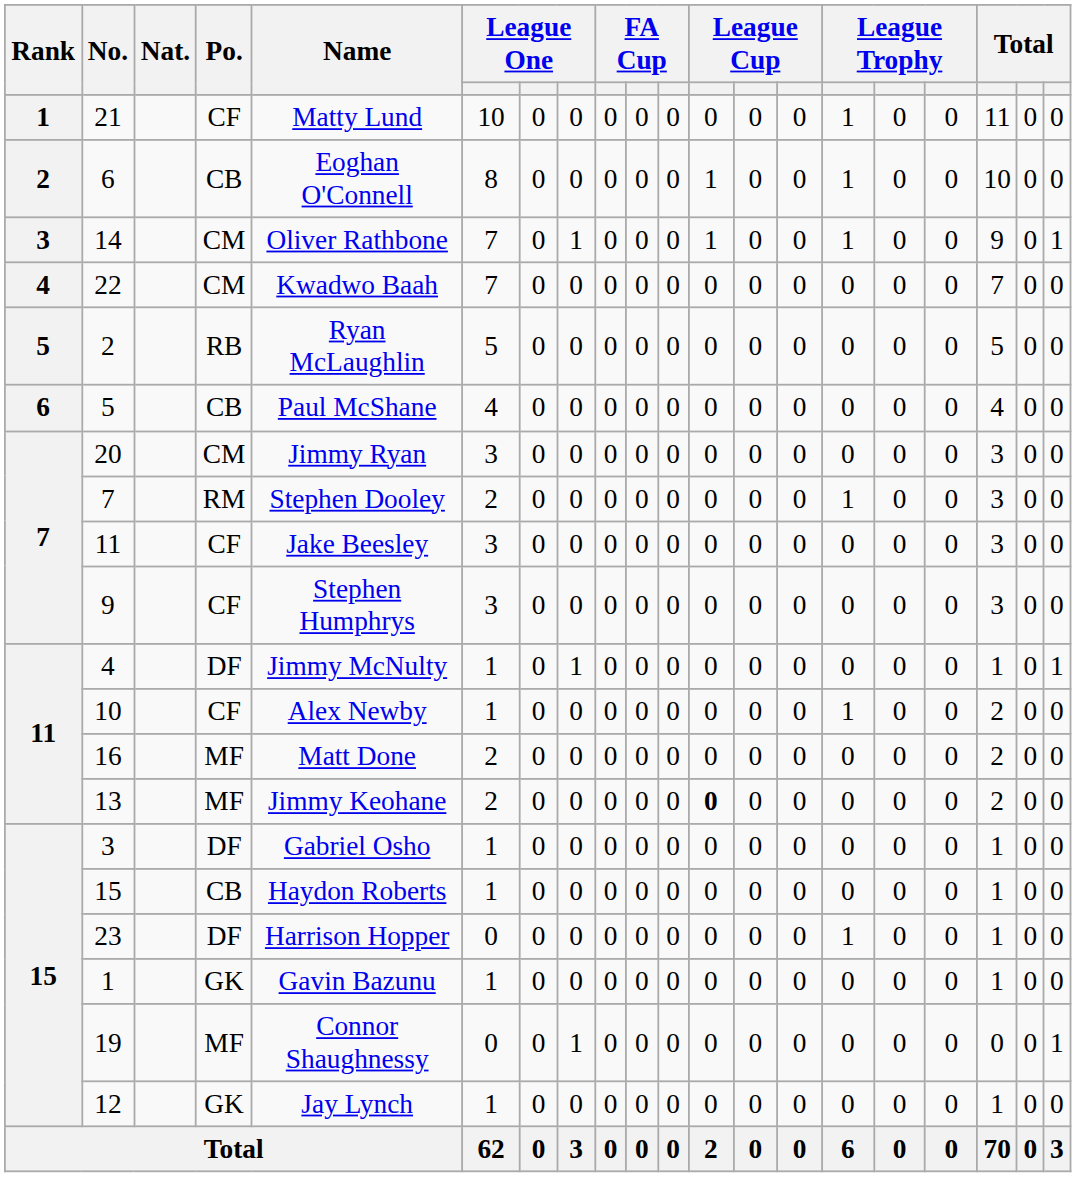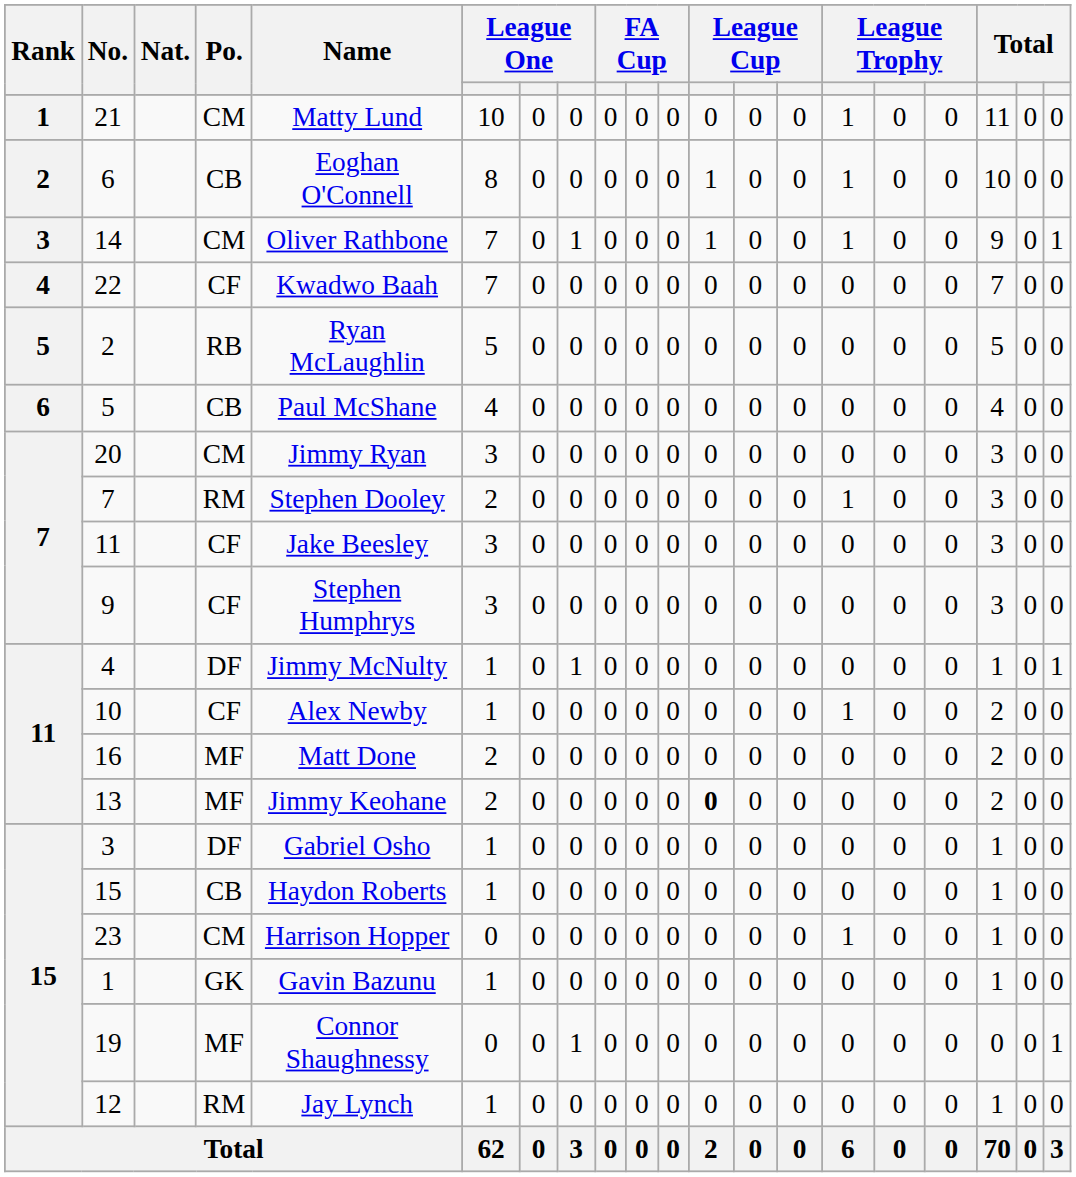 <table class="wikitable" style="text-align:center; font-size:95%; width:95%;">
 <tr>
 <th rowspan=2>Rank</th>
 <th rowspan=2>No.</th>
 <th rowspan=2>Nat.</th>
 <th rowspan=2>Po.</th>
 <th rowspan=2>Name</th>
 <th colspan=3><a href='#'>League One</a></th>
 <th colspan=3><a href='#'>FA Cup</a></th>
 <th colspan=3><a href='#'>League Cup</a></th>
 <th colspan=3><a href='#'>League Trophy</a></th>
 <th colspan=3>Total</th>
 </tr>
 <tr>
 <th></th>
 <th></th>
 <th></th>
 <th></th>
 <th></th>
 <th></th>
 <th></th>
 <th></th>
 <th></th>
 <th></th>
 <th></th>
 <th></th>
 <th></th>
 <th></th>
 <th></th>
 </tr>
 <tr>
 <th>1</th>
 <td>21</td>
 <td></td>
-<td>CF</td>
+<td>CM</td>
 <td><a href='#'>Matty Lund</a></td>
 <td>10</td>
 <td>0</td>
 <td>0</td>
 <td>0</td>
 <td>0</td>
 <td>0</td>
 <td>0</td>
 <td>0</td>
 <td>0</td>
 <td>1</td>
 <td>0</td>
 <td>0</td>
 <td>11</td>
 <td>0</td>
 <td>0</td>
 </tr>
 <tr>
 <th>2</th>
 <td>6</td>
 <td></td>
 <td>CB</td>
 <td><a href='#'>Eoghan O'Connell</a></td>
 <td>8</td>
 <td>0</td>
 <td>0</td>
 <td>0</td>
 <td>0</td>
 <td>0</td>
 <td>1</td>
 <td>0</td>
 <td>0</td>
 <td>1</td>
 <td>0</td>
 <td>0</td>
 <td>10</td>
 <td>0</td>
 <td>0</td>
 </tr>
 <tr>
 <th>3</th>
 <td>14</td>
 <td></td>
 <td>CM</td>
 <td><a href='#'>Oliver Rathbone</a></td>
 <td>7</td>
 <td>0</td>
 <td>1</td>
 <td>0</td>
 <td>0</td>
 <td>0</td>
 <td>1</td>
 <td>0</td>
 <td>0</td>
 <td>1</td>
 <td>0</td>
 <td>0</td>
 <td>9</td>
 <td>0</td>
 <td>1</td>
 </tr>
 <tr>
 <th>4</th>
 <td>22</td>
 <td></td>
-<td>CM</td>
+<td>CF</td>
 <td><a href='#'>Kwadwo Baah</a></td>
 <td>7</td>
 <td>0</td>
 <td>0</td>
 <td>0</td>
 <td>0</td>
 <td>0</td>
 <td>0</td>
 <td>0</td>
 <td>0</td>
 <td>0</td>
 <td>0</td>
 <td>0</td>
 <td>7</td>
 <td>0</td>
 <td>0</td>
 </tr>
 <tr>
 <th>5</th>
 <td>2</td>
 <td></td>
 <td>RB</td>
 <td><a href='#'>Ryan McLaughlin</a></td>
 <td>5</td>
 <td>0</td>
 <td>0</td>
 <td>0</td>
 <td>0</td>
 <td>0</td>
 <td>0</td>
 <td>0</td>
 <td>0</td>
 <td>0</td>
 <td>0</td>
 <td>0</td>
 <td>5</td>
 <td>0</td>
 <td>0</td>
 </tr>
 <tr>
 <th>6</th>
 <td>5</td>
 <td></td>
 <td>CB</td>
 <td><a href='#'>Paul McShane</a></td>
 <td>4</td>
 <td>0</td>
 <td>0</td>
 <td>0</td>
 <td>0</td>
 <td>0</td>
 <td>0</td>
 <td>0</td>
 <td>0</td>
 <td>0</td>
 <td>0</td>
 <td>0</td>
 <td>4</td>
 <td>0</td>
 <td>0</td>
 </tr>
 <tr>
 <th rowspan="4">7</th>
 <td>20</td>
 <td></td>
 <td>CM</td>
 <td><a href='#'>Jimmy Ryan</a></td>
 <td>3</td>
 <td>0</td>
 <td>0</td>
 <td>0</td>
 <td>0</td>
 <td>0</td>
 <td>0</td>
 <td>0</td>
 <td>0</td>
 <td>0</td>
 <td>0</td>
 <td>0</td>
 <td>3</td>
 <td>0</td>
 <td>0</td>
 </tr>
 <tr>
 <td>7</td>
 <td></td>
 <td>RM</td>
 <td><a href='#'>Stephen Dooley</a></td>
 <td>2</td>
 <td>0</td>
 <td>0</td>
 <td>0</td>
 <td>0</td>
 <td>0</td>
 <td>0</td>
 <td>0</td>
 <td>0</td>
 <td>1</td>
 <td>0</td>
 <td>0</td>
 <td>3</td>
 <td>0</td>
 <td>0</td>
 </tr>
 <tr>
 <td>11</td>
 <td></td>
 <td>CF</td>
 <td><a href='#'>Jake Beesley</a></td>
 <td>3</td>
 <td>0</td>
 <td>0</td>
 <td>0</td>
 <td>0</td>
 <td>0</td>
 <td>0</td>
 <td>0</td>
 <td>0</td>
 <td>0</td>
 <td>0</td>
 <td>0</td>
 <td>3</td>
 <td>0</td>
 <td>0</td>
 </tr>
 <tr>
 <td>9</td>
 <td></td>
 <td>CF</td>
 <td><a href='#'>Stephen Humphrys</a></td>
 <td>3</td>
 <td>0</td>
 <td>0</td>
 <td>0</td>
 <td>0</td>
 <td>0</td>
 <td>0</td>
 <td>0</td>
 <td>0</td>
 <td>0</td>
 <td>0</td>
 <td>0</td>
 <td>3</td>
 <td>0</td>
 <td>0</td>
 </tr>
 <tr>
 <th rowspan="4">11</th>
 <td>4</td>
 <td></td>
 <td>DF</td>
 <td><a href='#'>Jimmy McNulty</a></td>
 <td>1</td>
 <td>0</td>
 <td>1</td>
 <td>0</td>
 <td>0</td>
 <td>0</td>
 <td>0</td>
 <td>0</td>
 <td>0</td>
 <td>0</td>
 <td>0</td>
 <td>0</td>
 <td>1</td>
 <td>0</td>
 <td>1</td>
 </tr>
 <tr>
 <td>10</td>
 <td></td>
 <td>CF</td>
 <td><a href='#'>Alex Newby</a></td>
 <td>1</td>
 <td>0</td>
 <td>0</td>
 <td>0</td>
 <td>0</td>
 <td>0</td>
 <td>0</td>
 <td>0</td>
 <td>0</td>
 <td>1</td>
 <td>0</td>
 <td>0</td>
 <td>2</td>
 <td>0</td>
 <td>0</td>
 </tr>
 <tr>
 <td>16</td>
 <td></td>
 <td>MF</td>
 <td><a href='#'>Matt Done</a></td>
 <td>2</td>
 <td>0</td>
 <td>0</td>
 <td>0</td>
 <td>0</td>
 <td>0</td>
 <td>0</td>
 <td>0</td>
 <td>0</td>
 <td>0</td>
 <td>0</td>
 <td>0</td>
 <td>2</td>
 <td>0</td>
 <td>0</td>
 </tr>
 <tr>
 <td>13</td>
 <td></td>
 <td>MF</td>
 <td><a href='#'>Jimmy Keohane</a></td>
 <td>2</td>
 <td>0</td>
 <td>0</td>
 <td>0</td>
 <td>0</td>
 <td>0</td>
 <td><strong>0</strong></td>
 <td>0</td>
 <td>0</td>
 <td>0</td>
 <td>0</td>
 <td>0</td>
 <td>2</td>
 <td>0</td>
 <td>0</td>
 </tr>
 <tr>
 <th rowspan="6">15</th>
 <td>3</td>
 <td></td>
 <td>DF</td>
 <td><a href='#'>Gabriel Osho</a></td>
 <td>1</td>
 <td>0</td>
 <td>0</td>
 <td>0</td>
 <td>0</td>
 <td>0</td>
 <td>0</td>
 <td>0</td>
 <td>0</td>
 <td>0</td>
 <td>0</td>
 <td>0</td>
 <td>1</td>
 <td>0</td>
 <td>0</td>
 </tr>
 <tr>
 <td>15</td>
 <td></td>
 <td>CB</td>
 <td><a href='#'>Haydon Roberts</a></td>
 <td>1</td>
 <td>0</td>
 <td>0</td>
 <td>0</td>
 <td>0</td>
 <td>0</td>
 <td>0</td>
 <td>0</td>
 <td>0</td>
 <td>0</td>
 <td>0</td>
 <td>0</td>
 <td>1</td>
 <td>0</td>
 <td>0</td>
 </tr>
 <tr>
 <td>23</td>
 <td></td>
-<td>DF</td>
+<td>CM</td>
 <td><a href='#'>Harrison Hopper</a></td>
 <td>0</td>
 <td>0</td>
 <td>0</td>
 <td>0</td>
 <td>0</td>
 <td>0</td>
 <td>0</td>
 <td>0</td>
 <td>0</td>
 <td>1</td>
 <td>0</td>
 <td>0</td>
 <td>1</td>
 <td>0</td>
 <td>0</td>
 </tr>
 <tr>
 <td>1</td>
 <td></td>
 <td>GK</td>
 <td><a href='#'>Gavin Bazunu</a></td>
 <td>1</td>
 <td>0</td>
 <td>0</td>
 <td>0</td>
 <td>0</td>
 <td>0</td>
 <td>0</td>
 <td>0</td>
 <td>0</td>
 <td>0</td>
 <td>0</td>
 <td>0</td>
 <td>1</td>
 <td>0</td>
 <td>0</td>
 </tr>
 <tr>
 <td>19</td>
 <td></td>
 <td>MF</td>
 <td><a href='#'>Connor Shaughnessy</a></td>
 <td>0</td>
 <td>0</td>
 <td>1</td>
 <td>0</td>
 <td>0</td>
 <td>0</td>
 <td>0</td>
 <td>0</td>
 <td>0</td>
 <td>0</td>
 <td>0</td>
 <td>0</td>
 <td>0</td>
 <td>0</td>
 <td>1</td>
 </tr>
 <tr>
 <td>12</td>
 <td></td>
-<td>GK</td>
+<td>RM</td>
 <td><a href='#'>Jay Lynch</a></td>
 <td>1</td>
 <td>0</td>
 <td>0</td>
 <td>0</td>
 <td>0</td>
 <td>0</td>
 <td>0</td>
 <td>0</td>
 <td>0</td>
 <td>0</td>
 <td>0</td>
 <td>0</td>
 <td>1</td>
 <td>0</td>
 <td>0</td>
 </tr>
 <tr>
 <th colspan="5">Total</th>
 <th>62</th>
 <th>0</th>
 <th>3</th>
 <th>0</th>
 <th>0</th>
 <th>0</th>
 <th>2</th>
 <th>0</th>
 <th>0</th>
 <th>6</th>
 <th>0</th>
 <th>0</th>
 <th>70</th>
 <th>0</th>
 <th>3</th>
 </tr>
 </table>
